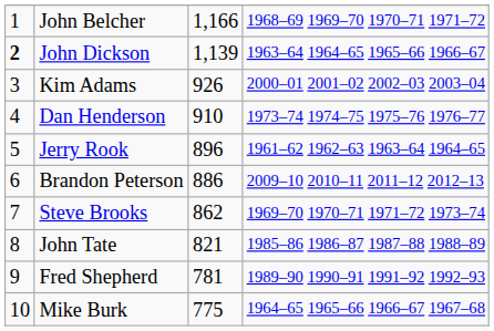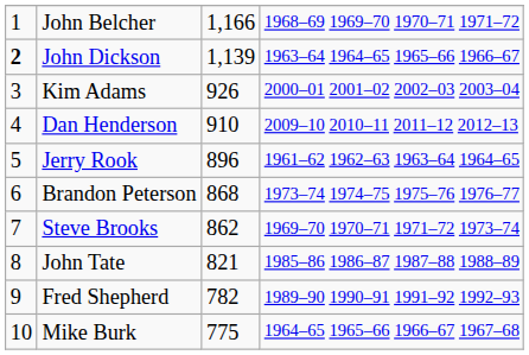 <table class="wikitable">
 <tr>
 </tr>
 <tr>
 <td>1</td>
 <td>John Belcher</td>
 <td>1,166</td>
 <td style="font-size:80%;"><a href='#'>1968–69</a> <a href='#'>1969–70</a> <a href='#'>1970–71</a> <a href='#'>1971–72</a></td>
 </tr>
 <tr>
 <td><strong>2</strong></td>
 <td><a href='#'>John Dickson</a></td>
 <td>1,139</td>
 <td style="font-size:80%;"><a href='#'>1963–64</a> <a href='#'>1964–65</a> <a href='#'>1965–66</a> <a href='#'>1966–67</a></td>
 </tr>
 <tr>
 <td>3</td>
 <td>Kim Adams</td>
 <td>926</td>
 <td style="font-size:80%;"><a href='#'>2000–01</a> <a href='#'>2001–02</a> <a href='#'>2002–03</a> <a href='#'>2003–04</a></td>
 </tr>
 <tr>
 <td>4</td>
 <td><a href='#'>Dan Henderson</a></td>
 <td>910</td>
-<td style="font-size:80%;"><a href='#'>1973–74</a> <a href='#'>1974–75</a> <a href='#'>1975–76</a> <a href='#'>1976–77</a></td>
+<td style="font-size:80%;"><a href='#'>2009–10</a> <a href='#'>2010–11</a> <a href='#'>2011–12</a> <a href='#'>2012–13</a></td>
 </tr>
 <tr>
 <td>5</td>
 <td><a href='#'>Jerry Rook</a></td>
 <td>896</td>
 <td style="font-size:80%;"><a href='#'>1961–62</a> <a href='#'>1962–63</a> <a href='#'>1963–64</a> <a href='#'>1964–65</a></td>
 </tr>
 <tr>
 <td>6</td>
 <td>Brandon Peterson</td>
-<td>886</td>
-<td style="font-size:80%;"><a href='#'>2009–10</a> <a href='#'>2010–11</a> <a href='#'>2011–12</a> <a href='#'>2012–13</a></td>
+<td>868</td>
+<td style="font-size:80%;"><a href='#'>1973–74</a> <a href='#'>1974–75</a> <a href='#'>1975–76</a> <a href='#'>1976–77</a></td>
 </tr>
 <tr>
 <td>7</td>
 <td><a href='#'>Steve Brooks</a></td>
 <td>862</td>
 <td style="font-size:80%;"><a href='#'>1969–70</a> <a href='#'>1970–71</a> <a href='#'>1971–72</a> <a href='#'>1973–74</a></td>
 </tr>
 <tr>
 <td>8</td>
 <td>John Tate</td>
 <td>821</td>
 <td style="font-size:80%;"><a href='#'>1985–86</a> <a href='#'>1986–87</a> <a href='#'>1987–88</a> <a href='#'>1988–89</a></td>
 </tr>
 <tr>
 <td>9</td>
 <td>Fred Shepherd</td>
-<td>781</td>
+<td>782</td>
 <td style="font-size:80%;"><a href='#'>1989–90</a> <a href='#'>1990–91</a> <a href='#'>1991–92</a> <a href='#'>1992–93</a></td>
 </tr>
 <tr>
 <td>10</td>
 <td>Mike Burk</td>
 <td>775</td>
 <td style="font-size:80%;"><a href='#'>1964–65</a> <a href='#'>1965–66</a> <a href='#'>1966–67</a> <a href='#'>1967–68</a></td>
 </tr>
 </table>
